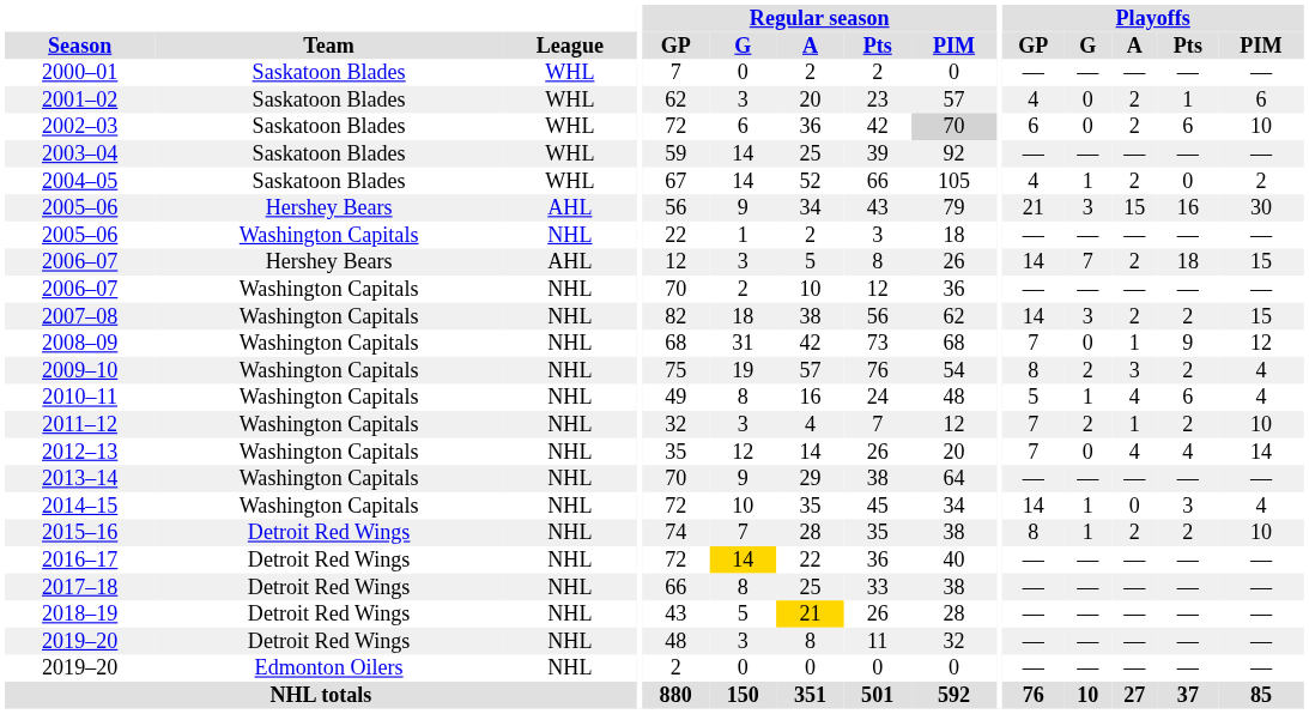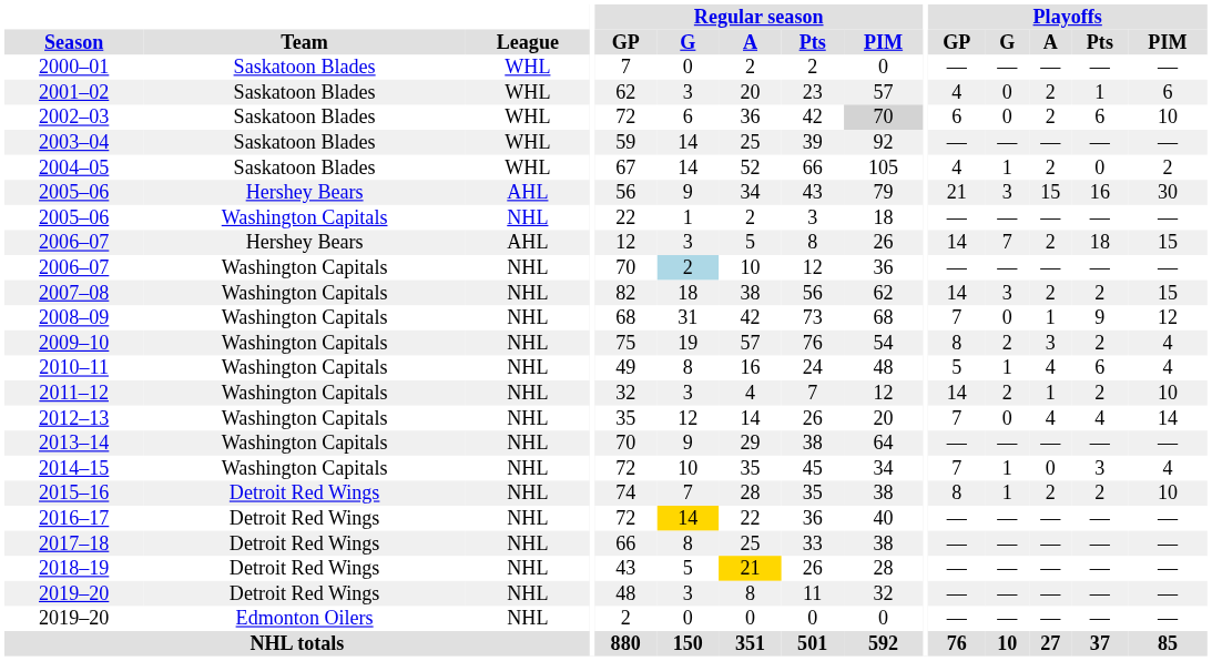 <table border="0" cellpadding="1" cellspacing="0" style="text-align:center; width:60em">
 <tr bgcolor="#e0e0e0">
 <th colspan="3" bgcolor="#ffffff"></th>
 <th rowspan="99" bgcolor="#ffffff"></th>
 <th colspan="5"><a href='#'>Regular season</a></th>
 <th rowspan="99" bgcolor="#ffffff"></th>
 <th colspan="5"><a href='#'>Playoffs</a></th>
 </tr>
 <tr bgcolor="#e0e0e0">
 <th><a href='#'>Season</a></th>
 <th>Team</th>
 <th>League</th>
 <th>GP</th>
 <th><a href='#'>G</a></th>
 <th><a href='#'>A</a></th>
 <th><a href='#'>Pts</a></th>
 <th><a href='#'>PIM</a></th>
 <th>GP</th>
 <th>G</th>
 <th>A</th>
 <th>Pts</th>
 <th>PIM</th>
 </tr>
 <tr>
 <td><a href='#'>2000–01</a></td>
 <td><a href='#'>Saskatoon Blades</a></td>
 <td><a href='#'>WHL</a></td>
 <td>7</td>
 <td>0</td>
 <td>2</td>
 <td>2</td>
 <td>0</td>
 <td>—</td>
 <td>—</td>
 <td>—</td>
 <td>—</td>
 <td>—</td>
 </tr>
 <tr bgcolor="#f0f0f0">
 <td><a href='#'>2001–02</a></td>
 <td>Saskatoon Blades</td>
 <td>WHL</td>
 <td>62</td>
 <td>3</td>
 <td>20</td>
 <td>23</td>
 <td>57</td>
 <td>4</td>
 <td>0</td>
 <td>2</td>
 <td>1</td>
 <td>6</td>
 </tr>
 <tr>
 <td><a href='#'>2002–03</a></td>
 <td>Saskatoon Blades</td>
 <td>WHL</td>
 <td>72</td>
 <td>6</td>
 <td>36</td>
 <td>42</td>
 <td style="background: lightgrey;">70</td>
 <td>6</td>
 <td>0</td>
 <td>2</td>
 <td>6</td>
 <td>10</td>
 </tr>
 <tr bgcolor="#f0f0f0">
 <td><a href='#'>2003–04</a></td>
 <td>Saskatoon Blades</td>
 <td>WHL</td>
 <td>59</td>
 <td>14</td>
 <td>25</td>
 <td>39</td>
 <td>92</td>
 <td>—</td>
 <td>—</td>
 <td>—</td>
 <td>—</td>
 <td>—</td>
 </tr>
 <tr>
 <td><a href='#'>2004–05</a></td>
 <td>Saskatoon Blades</td>
 <td>WHL</td>
 <td>67</td>
 <td>14</td>
 <td>52</td>
 <td>66</td>
 <td>105</td>
 <td>4</td>
 <td>1</td>
 <td>2</td>
 <td>0</td>
 <td>2</td>
 </tr>
 <tr bgcolor="#f0f0f0">
 <td><a href='#'>2005–06</a></td>
 <td><a href='#'>Hershey Bears</a></td>
 <td><a href='#'>AHL</a></td>
 <td>56</td>
 <td>9</td>
 <td>34</td>
 <td>43</td>
 <td>79</td>
 <td>21</td>
 <td>3</td>
 <td>15</td>
 <td>16</td>
 <td>30</td>
 </tr>
 <tr>
 <td><a href='#'>2005–06</a></td>
 <td><a href='#'>Washington Capitals</a></td>
 <td><a href='#'>NHL</a></td>
 <td>22</td>
 <td>1</td>
 <td>2</td>
 <td>3</td>
 <td>18</td>
 <td>—</td>
 <td>—</td>
 <td>—</td>
 <td>—</td>
 <td>—</td>
 </tr>
 <tr bgcolor="#f0f0f0">
 <td><a href='#'>2006–07</a></td>
 <td>Hershey Bears</td>
 <td>AHL</td>
 <td>12</td>
 <td>3</td>
 <td>5</td>
 <td>8</td>
 <td>26</td>
 <td>14</td>
 <td>7</td>
 <td>2</td>
 <td>18</td>
 <td>15</td>
 </tr>
 <tr>
 <td><a href='#'>2006–07</a></td>
 <td>Washington Capitals</td>
 <td>NHL</td>
 <td>70</td>
-<td>2</td>
+<td style="background: lightblue;">2</td>
 <td>10</td>
 <td>12</td>
 <td>36</td>
 <td>—</td>
 <td>—</td>
 <td>—</td>
 <td>—</td>
 <td>—</td>
 </tr>
 <tr bgcolor="#f0f0f0">
 <td><a href='#'>2007–08</a></td>
 <td>Washington Capitals</td>
 <td>NHL</td>
 <td>82</td>
 <td>18</td>
 <td>38</td>
 <td>56</td>
 <td>62</td>
 <td>14</td>
 <td>3</td>
 <td>2</td>
 <td>2</td>
 <td>15</td>
 </tr>
 <tr>
 <td><a href='#'>2008–09</a></td>
 <td>Washington Capitals</td>
 <td>NHL</td>
 <td>68</td>
 <td>31</td>
 <td>42</td>
 <td>73</td>
 <td>68</td>
 <td>7</td>
 <td>0</td>
 <td>1</td>
 <td>9</td>
 <td>12</td>
 </tr>
 <tr bgcolor="#f0f0f0">
 <td><a href='#'>2009–10</a></td>
 <td>Washington Capitals</td>
 <td>NHL</td>
 <td>75</td>
 <td>19</td>
 <td>57</td>
 <td>76</td>
 <td>54</td>
 <td>8</td>
 <td>2</td>
 <td>3</td>
 <td>2</td>
 <td>4</td>
 </tr>
 <tr>
 <td><a href='#'>2010–11</a></td>
 <td>Washington Capitals</td>
 <td>NHL</td>
 <td>49</td>
 <td>8</td>
 <td>16</td>
 <td>24</td>
 <td>48</td>
 <td>5</td>
 <td>1</td>
 <td>4</td>
 <td>6</td>
 <td>4</td>
 </tr>
 <tr bgcolor="#f0f0f0">
 <td><a href='#'>2011–12</a></td>
 <td>Washington Capitals</td>
 <td>NHL</td>
 <td>32</td>
 <td>3</td>
 <td>4</td>
 <td>7</td>
 <td>12</td>
-<td>7</td>
+<td>14</td>
 <td>2</td>
 <td>1</td>
 <td>2</td>
 <td>10</td>
 </tr>
 <tr>
 <td><a href='#'>2012–13</a></td>
 <td>Washington Capitals</td>
 <td>NHL</td>
 <td>35</td>
 <td>12</td>
 <td>14</td>
 <td>26</td>
 <td>20</td>
 <td>7</td>
 <td>0</td>
 <td>4</td>
 <td>4</td>
 <td>14</td>
 </tr>
 <tr bgcolor="#f0f0f0">
 <td><a href='#'>2013–14</a></td>
 <td>Washington Capitals</td>
 <td>NHL</td>
 <td>70</td>
 <td>9</td>
 <td>29</td>
 <td>38</td>
 <td>64</td>
 <td>—</td>
 <td>—</td>
 <td>—</td>
 <td>—</td>
 <td>—</td>
 </tr>
 <tr>
 <td><a href='#'>2014–15</a></td>
 <td>Washington Capitals</td>
 <td>NHL</td>
 <td>72</td>
 <td>10</td>
 <td>35</td>
 <td>45</td>
 <td>34</td>
-<td>14</td>
+<td>7</td>
 <td>1</td>
 <td>0</td>
 <td>3</td>
 <td>4</td>
 </tr>
 <tr bgcolor="#f0f0f0">
 <td><a href='#'>2015–16</a></td>
 <td><a href='#'>Detroit Red Wings</a></td>
 <td>NHL</td>
 <td>74</td>
 <td>7</td>
 <td>28</td>
 <td>35</td>
 <td>38</td>
 <td>8</td>
 <td>1</td>
 <td>2</td>
 <td>2</td>
 <td>10</td>
 </tr>
 <tr>
 <td><a href='#'>2016–17</a></td>
 <td>Detroit Red Wings</td>
 <td>NHL</td>
 <td>72</td>
 <td style="background: gold;">14</td>
 <td>22</td>
 <td>36</td>
 <td>40</td>
 <td>—</td>
 <td>—</td>
 <td>—</td>
 <td>—</td>
 <td>—</td>
 </tr>
 <tr bgcolor="#f0f0f0">
 <td><a href='#'>2017–18</a></td>
 <td>Detroit Red Wings</td>
 <td>NHL</td>
 <td>66</td>
 <td>8</td>
 <td>25</td>
 <td>33</td>
 <td>38</td>
 <td>—</td>
 <td>—</td>
 <td>—</td>
 <td>—</td>
 <td>—</td>
 </tr>
 <tr>
 <td><a href='#'>2018–19</a></td>
 <td>Detroit Red Wings</td>
 <td>NHL</td>
 <td>43</td>
 <td>5</td>
 <td style="background: gold;">21</td>
 <td>26</td>
 <td>28</td>
 <td>—</td>
 <td>—</td>
 <td>—</td>
 <td>—</td>
 <td>—</td>
 </tr>
 <tr bgcolor="#f0f0f0">
 <td><a href='#'>2019–20</a></td>
 <td>Detroit Red Wings</td>
 <td>NHL</td>
 <td>48</td>
 <td>3</td>
 <td>8</td>
 <td>11</td>
 <td>32</td>
 <td>—</td>
 <td>—</td>
 <td>—</td>
 <td>—</td>
 <td>—</td>
 </tr>
 <tr>
 <td>2019–20</td>
 <td><a href='#'>Edmonton Oilers</a></td>
 <td>NHL</td>
 <td>2</td>
 <td>0</td>
 <td>0</td>
 <td>0</td>
 <td>0</td>
 <td>—</td>
 <td>—</td>
 <td>—</td>
 <td>—</td>
 <td>—</td>
 </tr>
 <tr bgcolor="#e0e0e0">
 <th colspan="3">NHL totals</th>
 <th>880</th>
 <th>150</th>
 <th>351</th>
 <th>501</th>
 <th>592</th>
 <th>76</th>
 <th>10</th>
 <th>27</th>
 <th>37</th>
 <th>85</th>
 </tr>
 </table>
